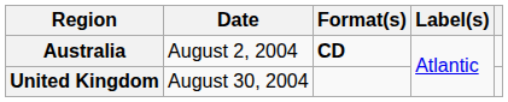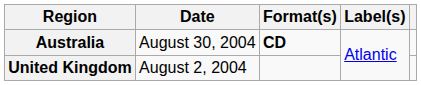 <table class="wikitable plainrowheaders">
 <tr>
 <th scope="col">Region</th>
 <th scope="col">Date</th>
 <th scope="col">Format(s)</th>
 <th scope="col">Label(s)</th>
 <th scope="col"></th>
 </tr>
 <tr>
 <th scope="row">Australia</th>
-<td>August 2, 2004</td>
+<td>August 30, 2004</td>
 <td><strong>CD</strong></td>
 <td rowspan="2"><a href='#'>Atlantic</a></td>
 <td></td>
 </tr>
 <tr>
 <th scope="row">United Kingdom</th>
-<td>August 30, 2004</td>
+<td>August 2, 2004</td>
 <td></td>
 <td></td>
 </tr>
 </table>
